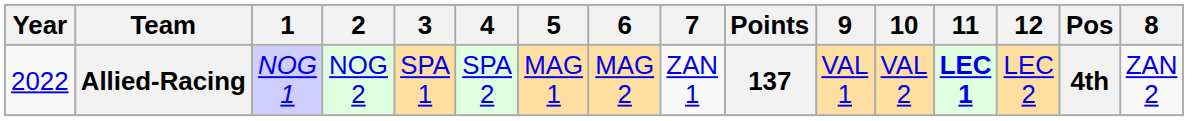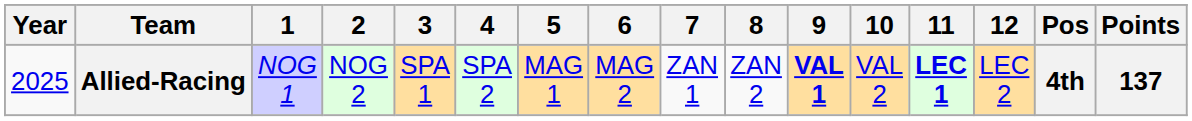 <table class="wikitable" style="text-align:center; font-size:85%">
 <tr>
 <th>Year</th>
 <th>Team</th>
 <th>1</th>
 <th>2</th>
 <th>3</th>
 <th>4</th>
 <th>5</th>
 <th>6</th>
 <th>7</th>
-<th>Points</th>
+<th>8</th>
 <th>9</th>
 <th>10</th>
 <th>11</th>
 <th>12</th>
 <th>Pos</th>
-<th>8</th>
+<th>Points</th>
 </tr>
 <tr>
-<td><a href='#'>2022</a></td>
+<td><a href='#'>2025</a></td>
 <th nowrap>Allied-Racing</th>
 <td style="background:#CFCFFF;"><em><a href='#'>NOG<br>1</a></em><br></td>
 <td style="background:#DFFFDF;"><a href='#'>NOG<br>2</a><br></td>
 <td style="background:#FFDF9F;"><a href='#'>SPA<br>1</a><br></td>
 <td style="background:#DFFFDF;"><a href='#'>SPA<br>2</a><br></td>
 <td style="background:#FFDF9F;"><a href='#'>MAG<br>1</a><br></td>
 <td style="background:#FFDF9F;"><a href='#'>MAG<br>2</a><br></td>
 <td><a href='#'>ZAN<br>1</a></td>
-<th>137</th>
-<td style="background:#FFDF9F;"><a href='#'>VAL<br>1</a><br></td>
+<td><a href='#'>ZAN<br>2</a></td>
+<td style="background:#FFDF9F;"><strong><a href='#'>VAL<br>1</a><br></strong></td>
 <td style="background:#FFDF9F;"><a href='#'>VAL<br>2</a><br></td>
 <td style="background:#DFFFDF;"><strong><a href='#'>LEC<br>1</a><br></strong></td>
 <td style="background:#FFDF9F;"><a href='#'>LEC<br>2</a><br></td>
 <th>4th</th>
-<td><a href='#'>ZAN<br>2</a></td>
+<th>137</th>
 </tr>
 </table>
